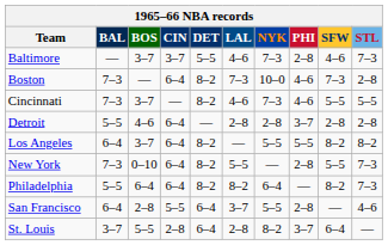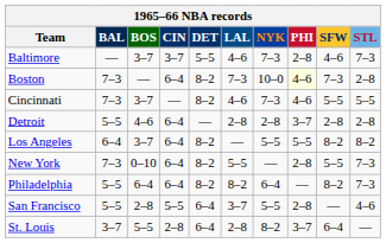 <table class="wikitable" style="font-size:95%; text-align:center;">
 <tr>
 <th colspan=10>1965–66 NBA records</th>
 </tr>
 <tr>
 <th width=100>Team</th>
 <th style="background:#002854;color:#FFFFFF;width=35">BAL</th>
 <th style="background:#006400;color:#FFFFFF;width=35">BOS</th>
 <th style="background:#012F6B;color:#FFFFFF;width=35">CIN</th>
 <th style="background:#012F6B;color:#FFFFFF;width=35">DET</th>
 <th style="background:#004B87;color:#FFFFFF;width=35">LAL</th>
 <th style="background:#003EA4;color:#FF8C00;width=35">NYK</th>
 <th style="background:#C90F2E;color:#FFFFFF;width=35">PHI</th>
 <th style="background:#FFC62C;color:#012F6B;width=35">SFW</th>
 <th style="background:#69B3E6;color:#C70F2E;width=35">STL</th>
 </tr>
 <tr>
 <td style="text-align:left;"><a href='#'>Baltimore</a></td>
 <td>—</td>
 <td>3–7</td>
 <td>3–7</td>
 <td>5–5</td>
 <td>4–6</td>
 <td>7–3</td>
 <td>2–8</td>
 <td>4–6</td>
 <td>7–3</td>
 </tr>
 <tr>
 <td style="text-align:left;"><a href='#'>Boston</a></td>
 <td>7–3</td>
 <td>—</td>
 <td>6–4</td>
 <td>8–2</td>
 <td>7–3</td>
 <td>10–0</td>
-<td>4–6</td>
+<td style="background: lightyellow;">4–6</td>
 <td>7–3</td>
 <td>2–8</td>
 </tr>
 <tr>
 <td style="text-align:left;">Cincinnati</td>
 <td>7–3</td>
 <td>3–7</td>
 <td>—</td>
 <td>8–2</td>
 <td>4–6</td>
 <td>7–3</td>
 <td>4–6</td>
 <td>5–5</td>
 <td>5–5</td>
 </tr>
 <tr>
 <td style="text-align:left;"><a href='#'>Detroit</a></td>
 <td>5–5</td>
 <td>4–6</td>
 <td>6–4</td>
 <td>—</td>
 <td>2–8</td>
 <td>2–8</td>
 <td>3–7</td>
 <td>2–8</td>
 <td>2–8</td>
 </tr>
 <tr>
 <td style="text-align:left;"><a href='#'>Los Angeles</a></td>
 <td>6–4</td>
 <td>3–7</td>
 <td>6–4</td>
 <td>8–2</td>
 <td>—</td>
 <td>5–5</td>
 <td>5–5</td>
 <td>8–2</td>
 <td>8–2</td>
 </tr>
 <tr>
 <td style="text-align:left;"><a href='#'>New York</a></td>
 <td>7–3</td>
 <td>0–10</td>
 <td>6–4</td>
 <td>8–2</td>
 <td>5–5</td>
 <td>—</td>
 <td>2–8</td>
 <td>5–5</td>
 <td>7–3</td>
 </tr>
 <tr>
 <td style="text-align:left;"><a href='#'>Philadelphia</a></td>
 <td>5–5</td>
 <td>6–4</td>
 <td>6–4</td>
 <td>8–2</td>
 <td>8–2</td>
 <td>6–4</td>
 <td>—</td>
 <td>8–2</td>
 <td>7–3</td>
 </tr>
 <tr>
 <td style="text-align:left;"><a href='#'>San Francisco</a></td>
-<td>6–4</td>
+<td>5–5</td>
 <td>2–8</td>
 <td>5–5</td>
 <td>6–4</td>
 <td>3–7</td>
 <td>5–5</td>
 <td>2–8</td>
 <td>—</td>
 <td>4–6</td>
 </tr>
 <tr>
 <td style="text-align:left;"><a href='#'>St. Louis</a></td>
 <td>3–7</td>
 <td>5–5</td>
 <td>2–8</td>
 <td>6–4</td>
 <td>2–8</td>
 <td>8–2</td>
 <td>3–7</td>
 <td>6–4</td>
 <td>—</td>
 </tr>
 </table>
